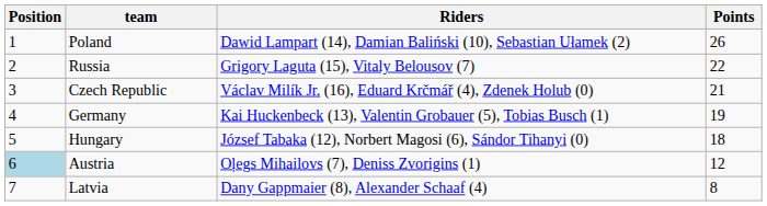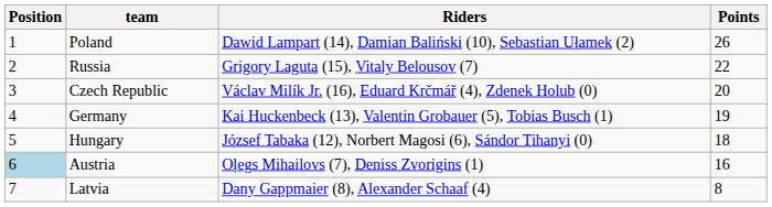 <table class="wikitable" style="font-size: 100%">
 <tr>
 <th width=30>Position</th>
 <th width=150>team</th>
 <th width=500>Riders</th>
 <th width=50>Points</th>
 </tr>
 <tr>
 <td>1</td>
 <td> Poland</td>
 <td><a href='#'>Dawid Lampart</a> (14), <a href='#'>Damian Baliński</a> (10), <a href='#'>Sebastian Ułamek</a> (2)</td>
 <td>26</td>
 </tr>
 <tr>
 <td>2</td>
 <td> Russia</td>
 <td><a href='#'>Grigory Laguta</a> (15), <a href='#'>Vitaly Belousov</a> (7)</td>
 <td>22</td>
 </tr>
 <tr>
 <td>3</td>
 <td> Czech Republic</td>
 <td><a href='#'>Václav Milík Jr.</a> (16), <a href='#'>Eduard Krčmář</a> (4), <a href='#'>Zdenek Holub</a> (0)</td>
-<td>21</td>
+<td>20</td>
 </tr>
 <tr>
 <td>4</td>
 <td> Germany</td>
 <td><a href='#'>Kai Huckenbeck</a> (13), <a href='#'>Valentin Grobauer</a> (5), <a href='#'>Tobias Busch</a> (1)</td>
 <td>19</td>
 </tr>
 <tr>
 <td>5</td>
 <td> Hungary</td>
 <td><a href='#'>József Tabaka</a> (12), Norbert Magosi (6), <a href='#'>Sándor Tihanyi</a> (0)</td>
 <td>18</td>
 </tr>
 <tr>
 <td style="background: lightblue;">6</td>
 <td> Austria</td>
 <td><a href='#'>Oļegs Mihailovs</a> (7), <a href='#'>Deniss Zvorigins</a> (1)</td>
-<td>12</td>
+<td>16</td>
 </tr>
 <tr>
 <td>7</td>
 <td> Latvia</td>
 <td><a href='#'>Dany Gappmaier</a> (8), <a href='#'>Alexander Schaaf</a> (4)</td>
 <td>8</td>
 </tr>
 </table>
